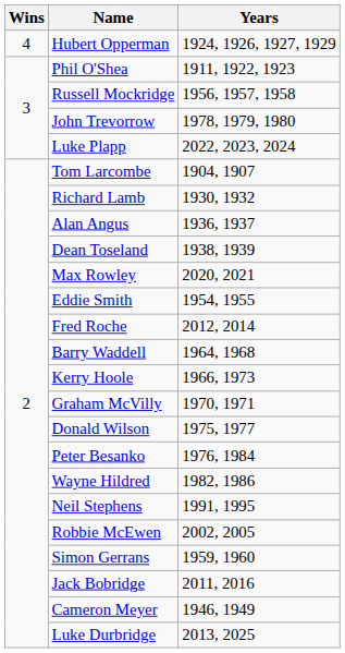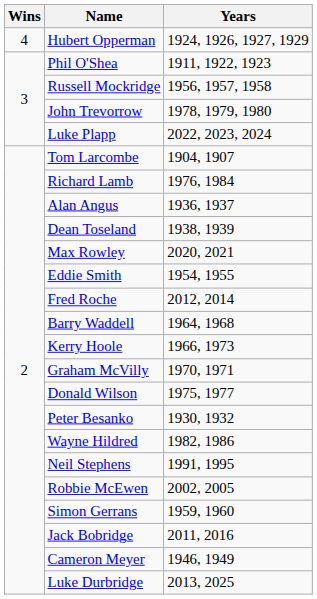 <table class="wikitable">
 <tr>
 <th>Wins</th>
 <th>Name</th>
 <th>Years</th>
 </tr>
 <tr>
 <td align=center>4</td>
 <td><a href='#'>Hubert Opperman</a></td>
 <td>1924, 1926, 1927, 1929</td>
 </tr>
 <tr>
 <td align=center rowspan=4>3</td>
 <td><a href='#'>Phil O'Shea</a></td>
 <td>1911, 1922, 1923</td>
 </tr>
 <tr>
 <td><a href='#'>Russell Mockridge</a></td>
 <td>1956, 1957, 1958</td>
 </tr>
 <tr>
 <td><a href='#'>John Trevorrow</a></td>
 <td>1978, 1979, 1980</td>
 </tr>
 <tr>
 <td><a href='#'>Luke Plapp</a></td>
 <td>2022, 2023, 2024</td>
 </tr>
 <tr>
 <td align=center rowspan=19>2</td>
 <td><a href='#'>Tom Larcombe</a></td>
 <td>1904, 1907</td>
 </tr>
 <tr>
 <td><a href='#'>Richard Lamb</a></td>
-<td>1930, 1932</td>
+<td>1976, 1984</td>
 </tr>
 <tr>
 <td><a href='#'>Alan Angus</a></td>
 <td>1936, 1937</td>
 </tr>
 <tr>
 <td><a href='#'>Dean Toseland</a></td>
 <td>1938, 1939</td>
 </tr>
 <tr>
 <td><a href='#'>Max Rowley</a></td>
 <td>2020, 2021</td>
 </tr>
 <tr>
 <td><a href='#'>Eddie Smith</a></td>
 <td>1954, 1955</td>
 </tr>
 <tr>
 <td><a href='#'>Fred Roche</a></td>
 <td>2012, 2014</td>
 </tr>
 <tr>
 <td><a href='#'>Barry Waddell</a></td>
 <td>1964, 1968</td>
 </tr>
 <tr>
 <td><a href='#'>Kerry Hoole</a></td>
 <td>1966, 1973</td>
 </tr>
 <tr>
 <td><a href='#'>Graham McVilly</a></td>
 <td>1970, 1971</td>
 </tr>
 <tr>
 <td><a href='#'>Donald Wilson</a></td>
 <td>1975, 1977</td>
 </tr>
 <tr>
 <td><a href='#'>Peter Besanko</a></td>
-<td>1976, 1984</td>
+<td>1930, 1932</td>
 </tr>
 <tr>
 <td><a href='#'>Wayne Hildred</a></td>
 <td>1982, 1986</td>
 </tr>
 <tr>
 <td><a href='#'>Neil Stephens</a></td>
 <td>1991, 1995</td>
 </tr>
 <tr>
 <td><a href='#'>Robbie McEwen</a></td>
 <td>2002, 2005</td>
 </tr>
 <tr>
 <td><a href='#'>Simon Gerrans</a></td>
 <td>1959, 1960</td>
 </tr>
 <tr>
 <td><a href='#'>Jack Bobridge</a></td>
 <td>2011, 2016</td>
 </tr>
 <tr>
 <td><a href='#'>Cameron Meyer</a></td>
 <td>1946, 1949</td>
 </tr>
 <tr>
 <td><a href='#'>Luke Durbridge</a></td>
 <td>2013, 2025</td>
 </tr>
 </table>
